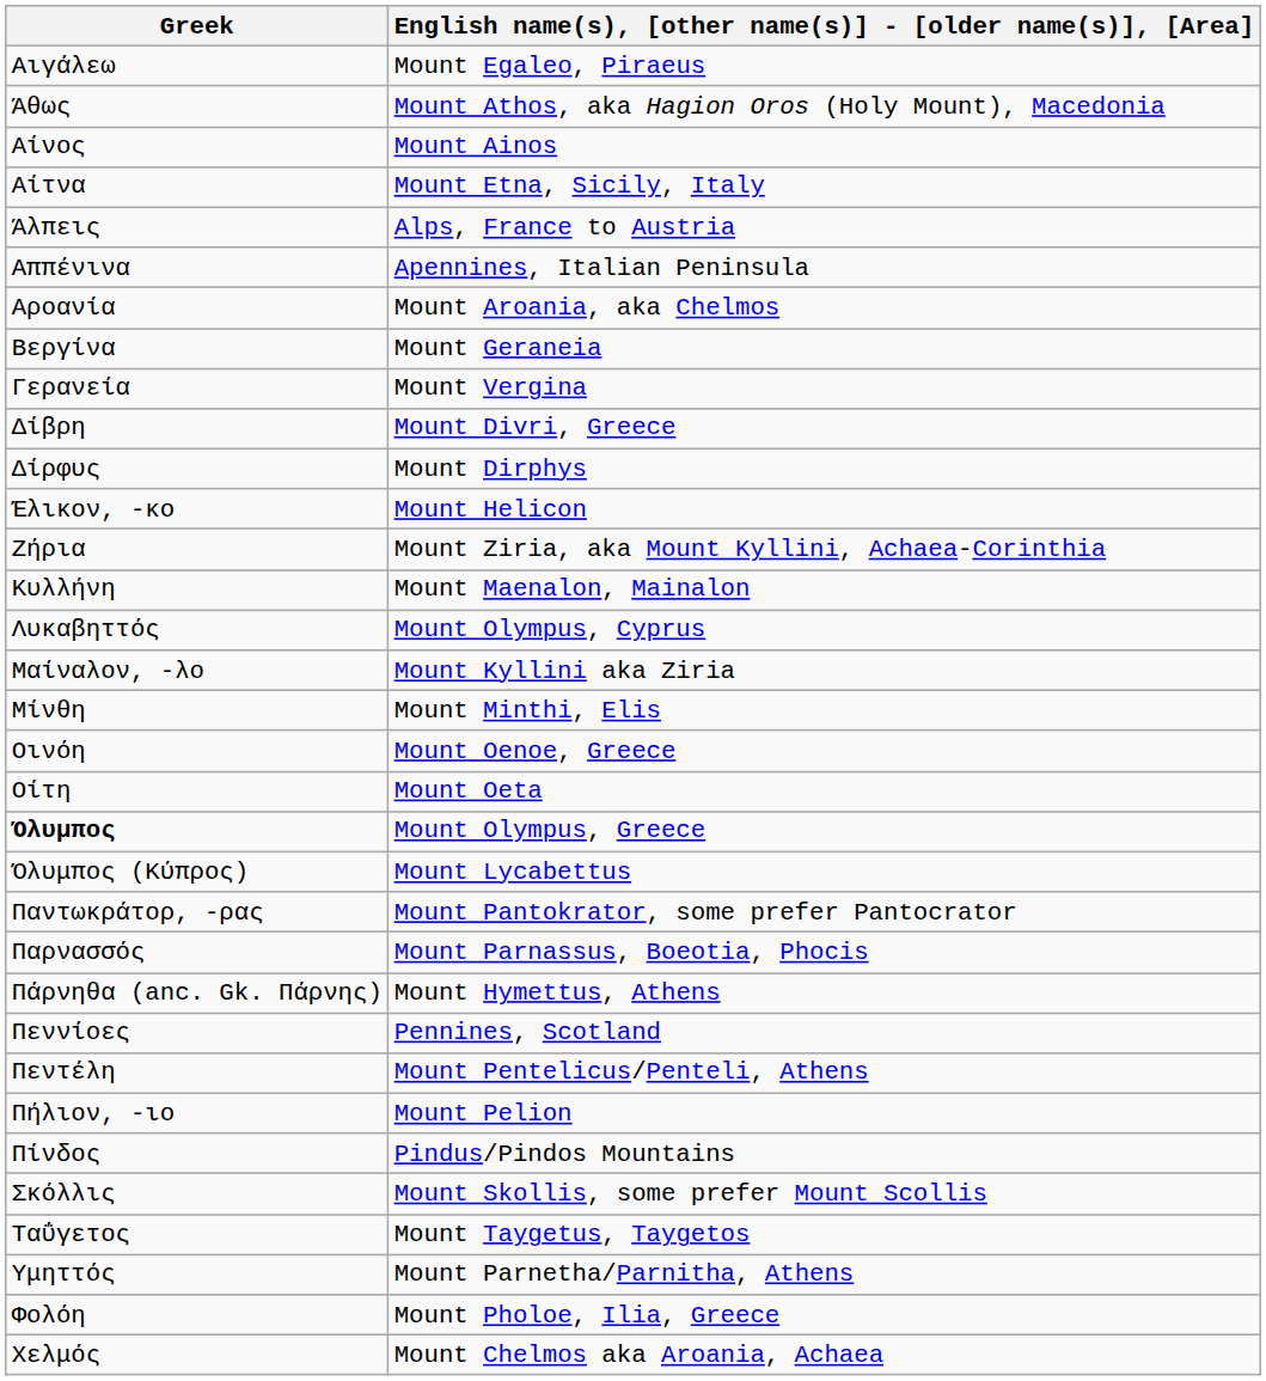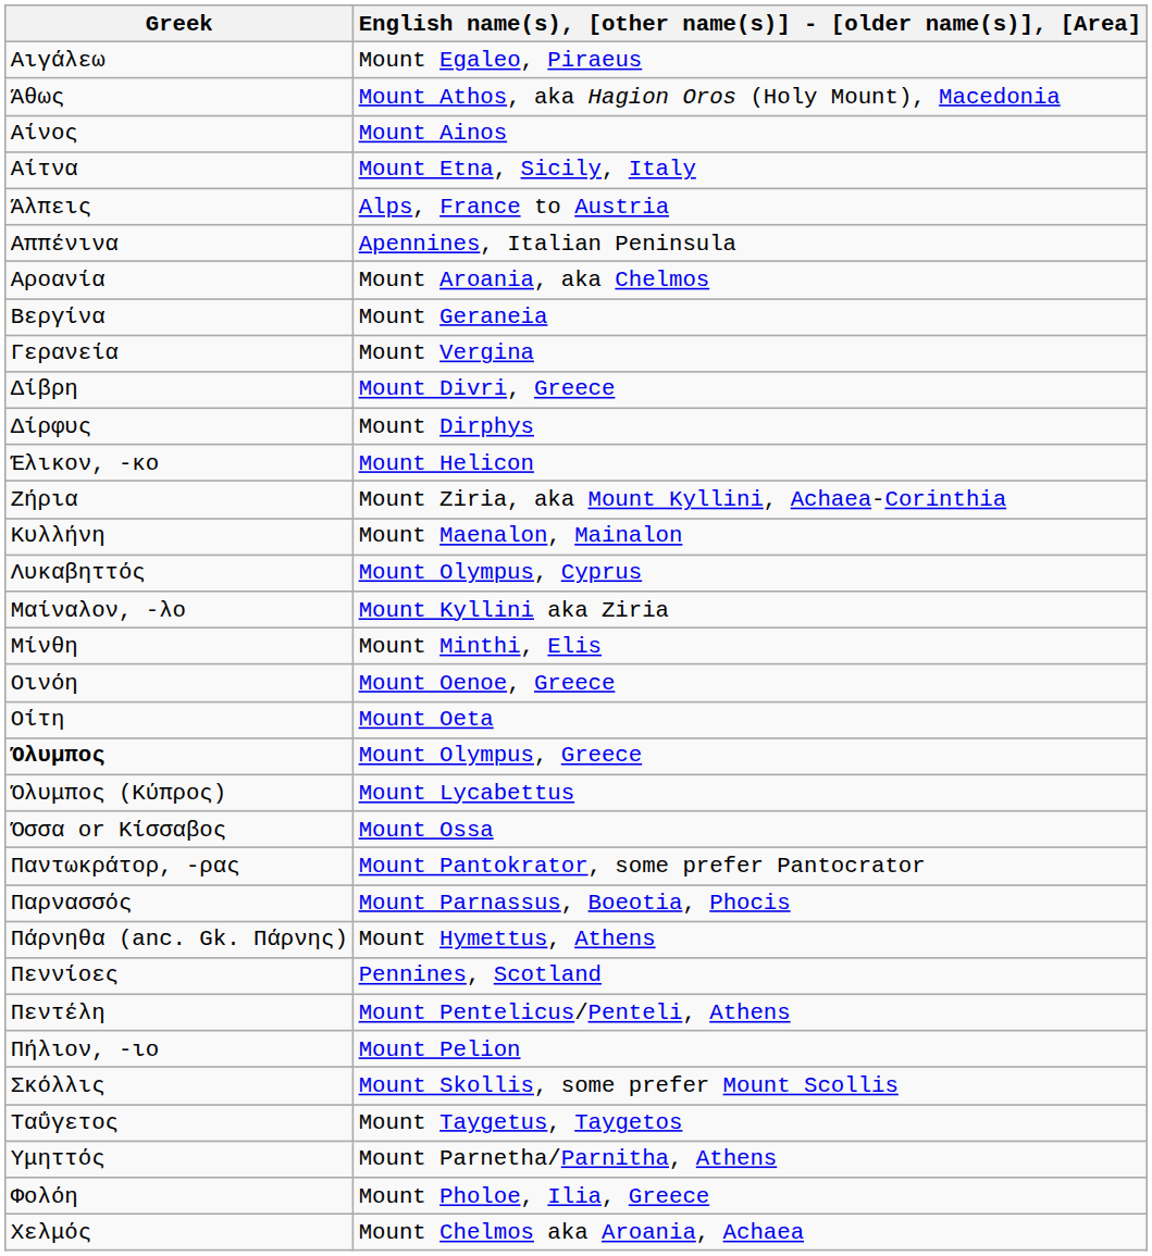 <table class="wikitable">
 <tr>
 <th>Greek</th>
 <th>English name(s), [other name(s)] - [older name(s)], [Area]</th>
 </tr>
 <tr>
 <td>Αιγάλεω</td>
 <td>Mount <a href='#'>Egaleo</a>, <a href='#'>Piraeus</a></td>
 </tr>
 <tr>
 <td>Άθως</td>
 <td><a href='#'>Mount Athos</a>, aka <em>Hagion Oros</em> (Holy Mount), <a href='#'>Macedonia</a></td>
 </tr>
 <tr>
 <td>Αίνος</td>
 <td><a href='#'>Mount Ainos</a></td>
 </tr>
 <tr>
 <td>Αίτνα</td>
 <td><a href='#'>Mount Etna</a>, <a href='#'>Sicily</a>, <a href='#'>Italy</a></td>
 </tr>
 <tr>
 <td>Άλπεις</td>
 <td><a href='#'>Alps</a>, <a href='#'>France</a> to <a href='#'>Austria</a></td>
 </tr>
 <tr>
 <td>Αππένινα</td>
 <td><a href='#'>Apennines</a>, Italian Peninsula</td>
 </tr>
 <tr>
 <td>Αροανία</td>
 <td>Mount <a href='#'>Aroania</a>, aka <a href='#'>Chelmos</a></td>
 </tr>
 <tr>
 <td>Βεργίνα</td>
 <td>Mount <a href='#'>Geraneia</a></td>
 </tr>
 <tr>
 <td>Γερανεία</td>
 <td>Mount <a href='#'>Vergina</a></td>
 </tr>
 <tr>
 <td>Δίβρη</td>
 <td><a href='#'>Mount Divri</a>, <a href='#'>Greece</a></td>
 </tr>
 <tr>
 <td>Δίρφυς</td>
 <td>Mount <a href='#'>Dirphys</a></td>
 </tr>
 <tr>
 <td>Έλικον, -κο</td>
 <td><a href='#'>Mount Helicon</a></td>
 </tr>
 <tr>
 <td>Ζήρια</td>
 <td>Mount Ziria, aka <a href='#'>Mount Kyllini</a>, <a href='#'>Achaea</a>-<a href='#'>Corinthia</a></td>
 </tr>
 <tr>
 <td>Κυλλήνη</td>
 <td>Mount <a href='#'>Maenalon</a>, <a href='#'>Mainalon</a></td>
 </tr>
 <tr>
 <td>Λυκαβηττός</td>
 <td><a href='#'>Mount Olympus</a>, <a href='#'>Cyprus</a></td>
 </tr>
 <tr>
 <td>Μαίναλον, -λο</td>
 <td><a href='#'>Mount Kyllini</a> aka Ziria</td>
 </tr>
 <tr>
 <td>Μίνθη</td>
 <td>Mount <a href='#'>Minthi</a>, <a href='#'>Elis</a></td>
 </tr>
 <tr>
 <td>Οινόη</td>
 <td><a href='#'>Mount Oenoe</a>, <a href='#'>Greece</a></td>
 </tr>
 <tr>
 <td>Οίτη</td>
 <td><a href='#'>Mount Oeta</a></td>
 </tr>
 <tr>
 <td><strong>Όλυμπος</strong></td>
 <td><a href='#'>Mount Olympus</a>, <a href='#'>Greece</a></td>
 </tr>
 <tr>
 <td>Όλυμπος (Κύπρος)</td>
 <td><a href='#'>Mount Lycabettus</a></td>
 </tr>
 <tr>
+<td>Όσσα or Κίσσαβος</td>
+<td><a href='#'>Mount Ossa</a></td>
+</tr>
+<tr>
 <td>Παντωκράτορ, -ρας</td>
 <td><a href='#'>Mount Pantokrator</a>, some prefer Pantocrator</td>
 </tr>
 <tr>
 <td>Παρνασσός</td>
 <td><a href='#'>Mount Parnassus</a>, <a href='#'>Boeotia</a>, <a href='#'>Phocis</a></td>
 </tr>
 <tr>
 <td>Πάρνηθα (anc. Gk. Πάρνης)</td>
 <td>Mount <a href='#'>Hymettus</a>, <a href='#'>Athens</a></td>
 </tr>
 <tr>
 <td>Πεννίοες</td>
 <td><a href='#'>Pennines</a>, <a href='#'>Scotland</a></td>
 </tr>
 <tr>
 <td>Πεντέλη</td>
 <td><a href='#'>Mount Pentelicus</a>/<a href='#'>Penteli</a>, <a href='#'>Athens</a></td>
 </tr>
 <tr>
 <td>Πήλιον, -ιο</td>
 <td><a href='#'>Mount Pelion</a></td>
 </tr>
 <tr>
-<td>Πίνδος</td>
-<td><a href='#'>Pindus</a>/Pindos Mountains</td>
-</tr>
-<tr>
 <td>Σκόλλις</td>
 <td><a href='#'>Mount Skollis</a>, some prefer <a href='#'>Mount Scollis</a></td>
 </tr>
 <tr>
 <td>Ταΰγετος</td>
 <td>Mount <a href='#'>Taygetus</a>, <a href='#'>Taygetos</a></td>
 </tr>
 <tr>
 <td>Υμηττός</td>
 <td>Mount Parnetha/<a href='#'>Parnitha</a>, <a href='#'>Athens</a></td>
 </tr>
 <tr>
 <td>Φολόη</td>
 <td>Mount <a href='#'>Pholoe</a>, <a href='#'>Ilia</a>, <a href='#'>Greece</a></td>
 </tr>
 <tr>
 <td>Χελμός</td>
 <td>Mount <a href='#'>Chelmos</a> aka <a href='#'>Aroania</a>, <a href='#'>Achaea</a></td>
 </tr>
 </table>
